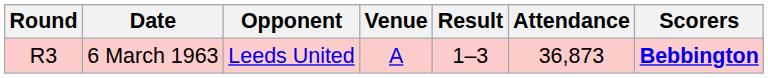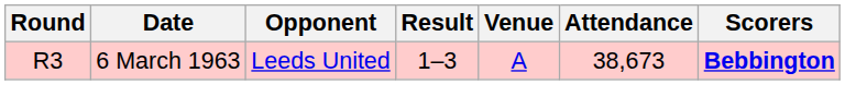 <table class="wikitable" style="font-size:100%; text-align:center">
 <tr>
 <th>Round</th>
 <th>Date</th>
 <th>Opponent</th>
+<th>Result</th>
 <th>Venue</th>
-<th>Result</th>
 <th>Attendance</th>
 <th>Scorers</th>
 </tr>
 <tr style="background-color: #FFCCCC;">
 <td>R3</td>
 <td>6 March 1963</td>
 <td><a href='#'>Leeds United</a></td>
+<td>1–3</td>
 <td><a href='#'>A</a></td>
-<td>1–3</td>
-<td>36,873</td>
+<td>38,673</td>
 <td><strong><a href='#'>Bebbington</a></strong></td>
 </tr>
 </table>
